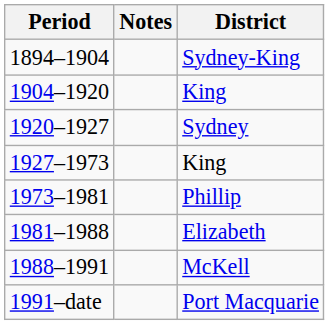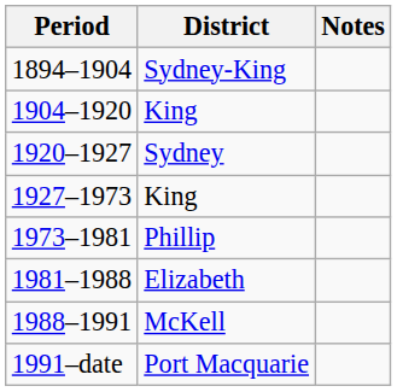 <table class="wikitable">
 <tr>
 <th>Period</th>
+<th>District</th>
 <th>Notes</th>
-<th>District</th>
 </tr>
 <tr>
 <td>1894–1904</td>
+<td><a href='#'>Sydney-King</a></td>
 <td></td>
-<td><a href='#'>Sydney-King</a></td>
 </tr>
 <tr>
 <td><a href='#'>1904</a>–1920</td>
+<td><a href='#'>King</a></td>
 <td></td>
-<td><a href='#'>King</a></td>
 </tr>
 <tr>
 <td><a href='#'>1920</a>–1927</td>
+<td><a href='#'>Sydney</a></td>
 <td></td>
-<td><a href='#'>Sydney</a></td>
 </tr>
 <tr>
 <td><a href='#'>1927</a>–1973</td>
+<td>King</td>
 <td></td>
-<td>King</td>
 </tr>
 <tr>
 <td><a href='#'>1973</a>–1981</td>
+<td><a href='#'>Phillip</a></td>
 <td></td>
-<td><a href='#'>Phillip</a></td>
 </tr>
 <tr>
 <td><a href='#'>1981</a>–1988</td>
+<td><a href='#'>Elizabeth</a></td>
 <td></td>
-<td><a href='#'>Elizabeth</a></td>
 </tr>
 <tr>
 <td><a href='#'>1988</a>–1991</td>
+<td><a href='#'>McKell</a></td>
 <td></td>
-<td><a href='#'>McKell</a></td>
 </tr>
 <tr>
 <td><a href='#'>1991</a>–date</td>
+<td><a href='#'>Port Macquarie</a></td>
 <td></td>
-<td><a href='#'>Port Macquarie</a></td>
 </tr>
 </table>
